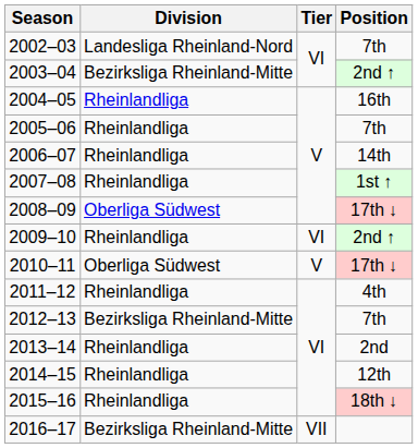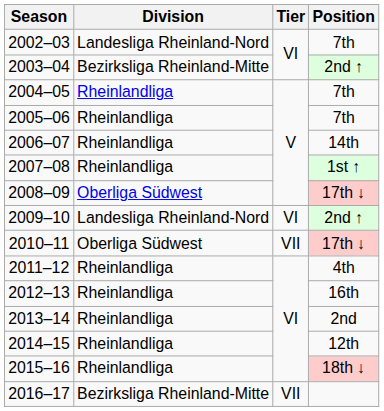 <table class="wikitable">
 <tr>
 <th>Season</th>
 <th>Division</th>
 <th>Tier</th>
 <th>Position</th>
 </tr>
 <tr align="center">
 <td>2002–03</td>
 <td align="left">Landesliga Rheinland-Nord</td>
 <td rowspan=2>VI</td>
 <td>7th</td>
 </tr>
 <tr align="center">
 <td>2003–04</td>
 <td align="left">Bezirksliga Rheinland-Mitte</td>
 <td style="background:#ddffdd">2nd ↑</td>
 </tr>
 <tr align="center">
 <td>2004–05</td>
 <td align="left"><a href='#'>Rheinlandliga</a></td>
 <td rowspan=5>V</td>
-<td>16th</td>
+<td>7th</td>
 </tr>
 <tr align="center">
 <td>2005–06</td>
 <td align="left">Rheinlandliga</td>
 <td>7th</td>
 </tr>
 <tr align="center">
 <td>2006–07</td>
 <td align="left">Rheinlandliga</td>
 <td>14th</td>
 </tr>
 <tr align="center">
 <td>2007–08</td>
 <td align="left">Rheinlandliga</td>
 <td style="background:#ddffdd">1st ↑</td>
 </tr>
 <tr align="center">
 <td>2008–09</td>
 <td align="left"><a href='#'>Oberliga Südwest</a></td>
 <td style="background:#ffcccc">17th ↓</td>
 </tr>
 <tr align="center">
 <td>2009–10</td>
-<td align="left">Rheinlandliga</td>
+<td align="left">Landesliga Rheinland-Nord</td>
 <td>VI</td>
 <td style="background:#ddffdd">2nd ↑</td>
 </tr>
 <tr align="center">
 <td>2010–11</td>
 <td align="left">Oberliga Südwest</td>
-<td>V</td>
+<td>VII</td>
 <td style="background:#ffcccc">17th ↓</td>
 </tr>
 <tr align="center">
 <td>2011–12</td>
 <td align="left">Rheinlandliga</td>
 <td rowspan=5>VI</td>
 <td>4th</td>
 </tr>
 <tr align="center">
 <td>2012–13</td>
-<td align="left">Bezirksliga Rheinland-Mitte</td>
-<td>7th</td>
+<td align="left">Rheinlandliga</td>
+<td>16th</td>
 </tr>
 <tr align="center">
 <td>2013–14</td>
 <td align="left">Rheinlandliga</td>
 <td>2nd</td>
 </tr>
 <tr align="center">
 <td>2014–15</td>
 <td align="left">Rheinlandliga</td>
 <td>12th</td>
 </tr>
 <tr align="center">
 <td>2015–16</td>
 <td align="left">Rheinlandliga</td>
 <td style="background:#ffcccc">18th ↓</td>
 </tr>
 <tr align="center">
 <td>2016–17</td>
 <td align="left">Bezirksliga Rheinland-Mitte</td>
 <td>VII</td>
 <td></td>
 </tr>
 </table>
